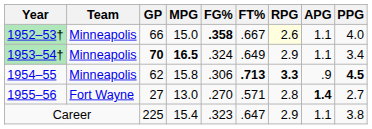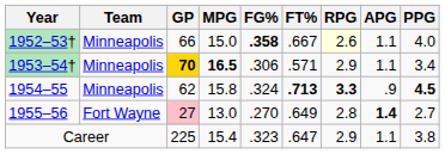 <table class="wikitable sortable" style="font-size:95%; text-align:right;">
 <tr>
 <th>Year</th>
 <th>Team</th>
 <th>GP</th>
 <th>MPG</th>
 <th>FG%</th>
 <th>FT%</th>
 <th>RPG</th>
 <th>APG</th>
 <th>PPG</th>
 </tr>
 <tr>
 <td style="text-align:left;background:#afe6ba;"><a href='#'>1952–53</a>†</td>
 <td style="text-align:left;"><a href='#'>Minneapolis</a></td>
 <td>66</td>
 <td>15.0</td>
 <td><strong>.358</strong></td>
 <td>.667</td>
 <td style="background: lightyellow;">2.6</td>
 <td>1.1</td>
 <td>4.0</td>
 </tr>
 <tr>
 <td style="text-align:left;background:#afe6ba;"><a href='#'>1953–54</a>†</td>
 <td style="text-align:left;"><a href='#'>Minneapolis</a></td>
-<td><strong>70</strong></td>
+<td style="background: gold;"><strong>70</strong></td>
 <td><strong>16.5</strong></td>
-<td>.324</td>
-<td>.649</td>
+<td>.306</td>
+<td>.571</td>
 <td>2.9</td>
 <td>1.1</td>
 <td>3.4</td>
 </tr>
 <tr>
 <td style="text-align:left;"><a href='#'>1954–55</a></td>
 <td style="text-align:left;"><a href='#'>Minneapolis</a></td>
 <td>62</td>
 <td>15.8</td>
-<td>.306</td>
+<td>.324</td>
 <td><strong>.713</strong></td>
 <td><strong>3.3</strong></td>
 <td>.9</td>
 <td><strong>4.5</strong></td>
 </tr>
 <tr>
 <td style="text-align:left;"><a href='#'>1955–56</a></td>
 <td style="text-align:left;"><a href='#'>Fort Wayne</a></td>
-<td>27</td>
+<td style="background: pink;">27</td>
 <td>13.0</td>
 <td>.270</td>
-<td>.571</td>
+<td>.649</td>
 <td>2.8</td>
 <td><strong>1.4</strong></td>
 <td>2.7</td>
 </tr>
 <tr>
 <td colspan="2" style="text-align:center;">Career</td>
 <td>225</td>
 <td>15.4</td>
 <td>.323</td>
 <td>.647</td>
 <td>2.9</td>
 <td>1.1</td>
 <td>3.8</td>
 </tr>
 </table>
